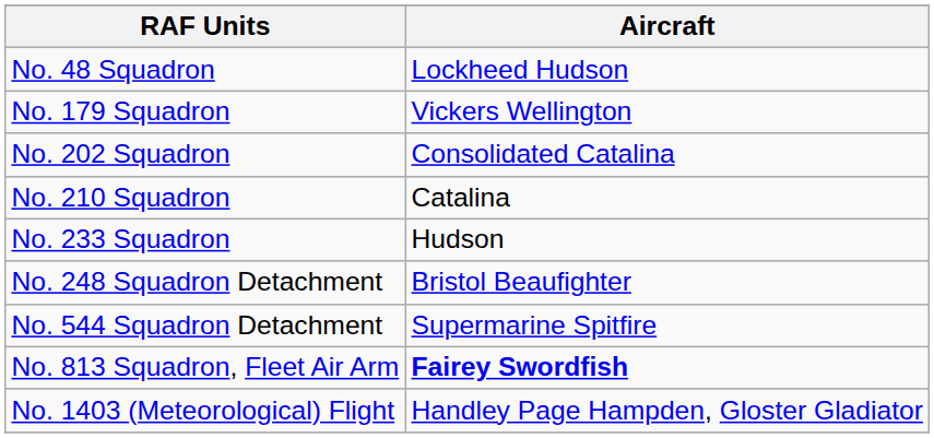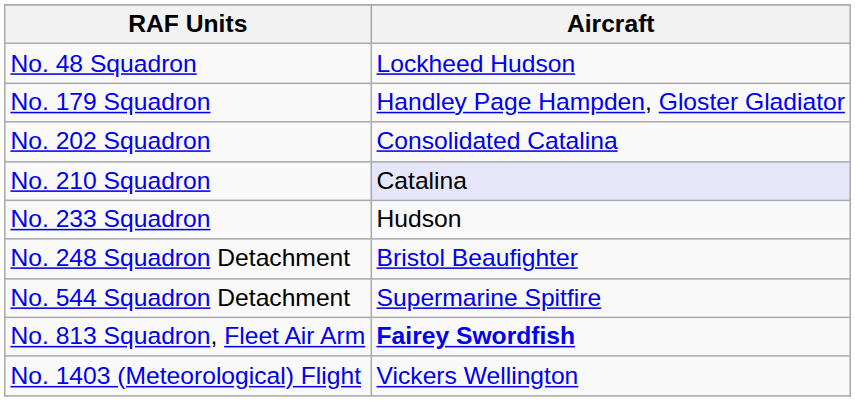 <table class="wikitable">
 <tr>
 </tr>
 <tr>
 <th>RAF Units</th>
 <th>Aircraft</th>
 </tr>
 <tr>
 <td><a href='#'>No. 48 Squadron</a></td>
 <td><a href='#'>Lockheed Hudson</a></td>
 </tr>
 <tr>
 <td><a href='#'>No. 179 Squadron</a></td>
-<td><a href='#'>Vickers Wellington</a></td>
+<td><a href='#'>Handley Page Hampden</a>, <a href='#'>Gloster Gladiator</a></td>
 </tr>
 <tr>
 <td><a href='#'>No. 202 Squadron</a></td>
 <td><a href='#'>Consolidated Catalina</a></td>
 </tr>
 <tr>
 <td><a href='#'>No. 210 Squadron</a></td>
-<td>Catalina</td>
+<td style="background: lavender;">Catalina</td>
 </tr>
 <tr>
 <td><a href='#'>No. 233 Squadron</a></td>
 <td>Hudson</td>
 </tr>
 <tr>
 <td><a href='#'>No. 248 Squadron</a> Detachment</td>
 <td><a href='#'>Bristol Beaufighter</a></td>
 </tr>
 <tr>
 <td><a href='#'>No. 544 Squadron</a> Detachment</td>
 <td><a href='#'>Supermarine Spitfire</a></td>
 </tr>
 <tr>
 <td><a href='#'>No. 813 Squadron</a>, <a href='#'>Fleet Air Arm</a></td>
 <td><strong><a href='#'>Fairey Swordfish</a></strong></td>
 </tr>
 <tr>
 <td><a href='#'>No. 1403 (Meteorological) Flight</a></td>
-<td><a href='#'>Handley Page Hampden</a>, <a href='#'>Gloster Gladiator</a></td>
+<td><a href='#'>Vickers Wellington</a></td>
 </tr>
 </table>
